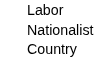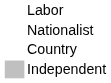 <table style="margin-top:1em">
 <tr>
 <td width=20 > </td>
 <td>Labor</td>
 </tr>
 <tr>
 <td> </td>
 <td>Nationalist</td>
 </tr>
 <tr>
 <td> </td>
 <td>Country</td>
 </tr>
+<tr>
+<td bgcolor="#C0C0C0"> </td>
+<td>Independent</td>
+</tr>
 </table>
